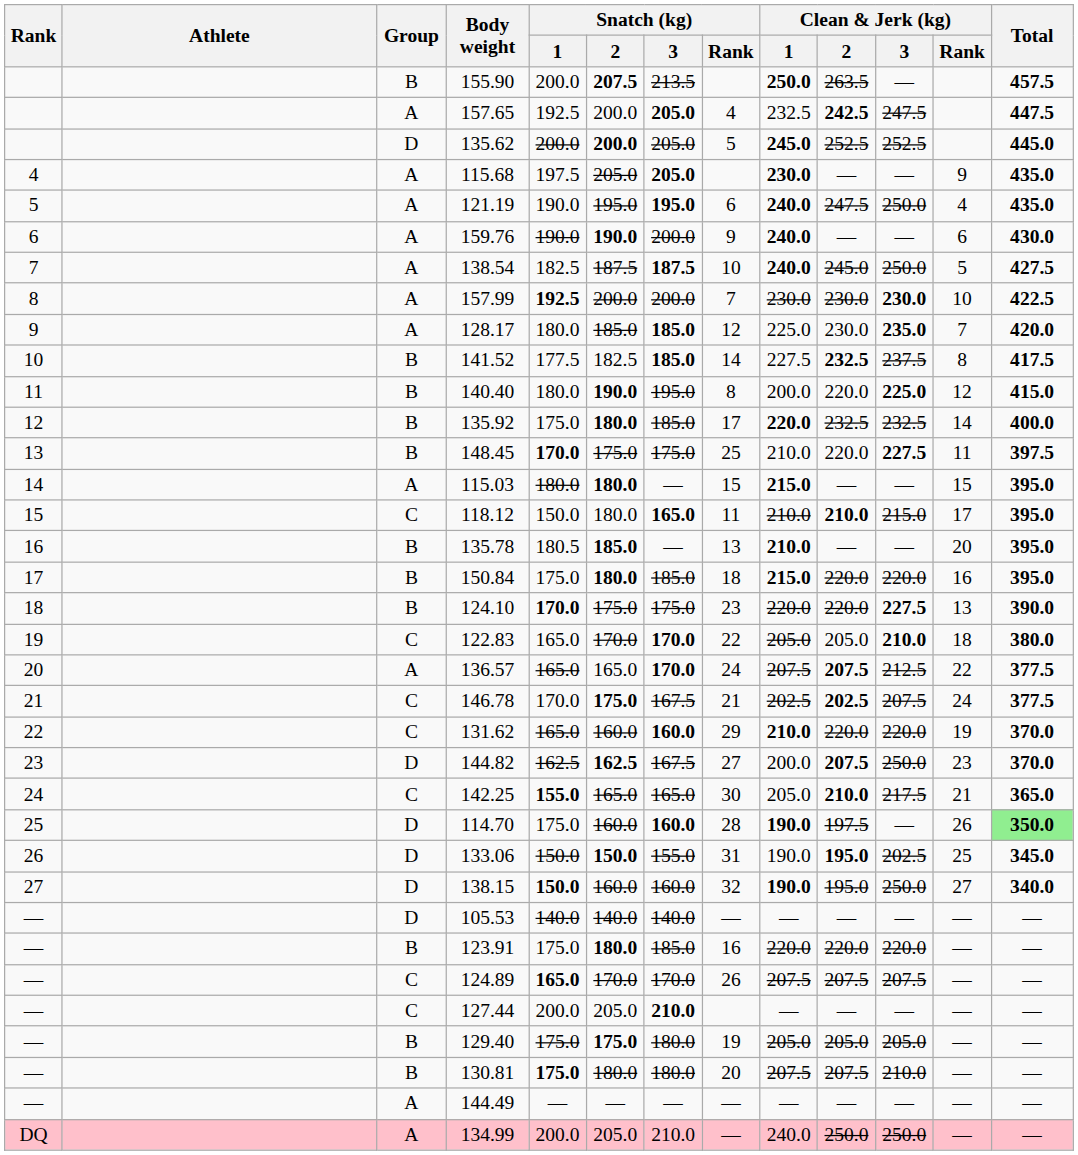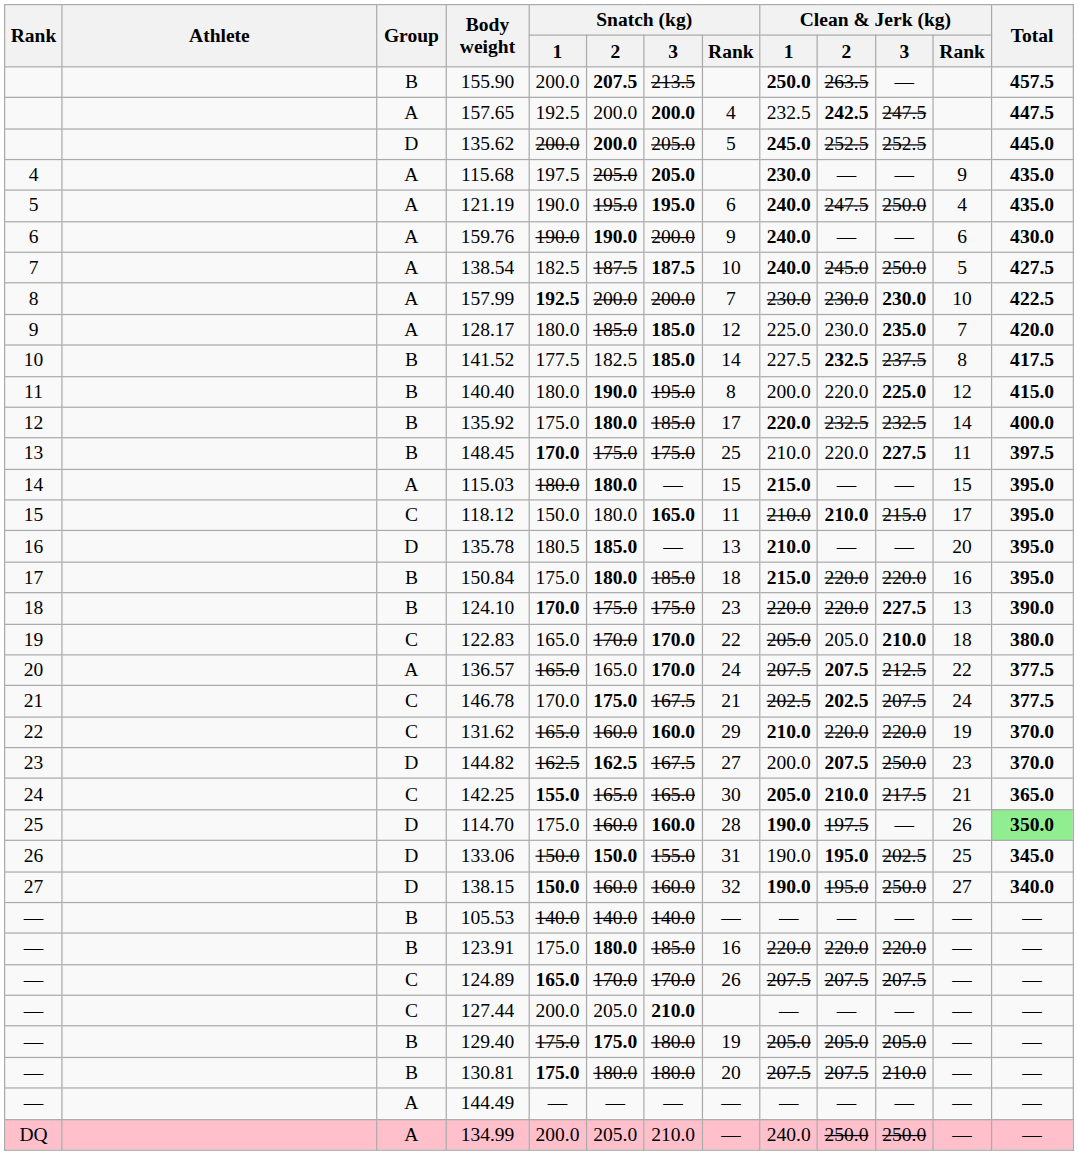 <table class = "wikitable" style="text-align:center;">
 <tr>
 <th rowspan=2 width=40>Rank</th>
 <th rowspan=2 width=250>Athlete</th>
 <th rowspan=2 width=50>Group</th>
 <th rowspan=2 width=60>Body weight</th>
 <th colspan=4>Snatch (kg)</th>
 <th colspan=4>Clean & Jerk (kg)</th>
 <th rowspan=2 width=60>Total</th>
 </tr>
 <tr>
 <th width=40>1</th>
 <th width=40>2</th>
 <th width=40>3</th>
 <th width=40>Rank</th>
 <th width=40>1</th>
 <th width=40>2</th>
 <th width=40>3</th>
 <th width=40>Rank</th>
 </tr>
 <tr>
 <td></td>
 <td align=left></td>
 <td>B</td>
 <td>155.90</td>
 <td>200.0</td>
 <td><strong>207.5</strong></td>
 <td><s>213.5 </s></td>
 <td></td>
 <td><strong>250.0</strong></td>
 <td><s>263.5 </s></td>
 <td>—</td>
 <td></td>
 <td><strong>457.5</strong></td>
 </tr>
 <tr>
 <td></td>
 <td align=left></td>
 <td>A</td>
 <td>157.65</td>
 <td>192.5</td>
 <td>200.0</td>
-<td><strong>205.0</strong></td>
+<td><strong>200.0</strong></td>
 <td>4</td>
 <td>232.5</td>
 <td><strong>242.5</strong></td>
 <td><s>247.5 </s></td>
 <td></td>
 <td><strong>447.5</strong></td>
 </tr>
 <tr>
 <td></td>
 <td align=left></td>
 <td>D</td>
 <td>135.62</td>
 <td><s>200.0 </s></td>
 <td><strong>200.0</strong></td>
 <td><s>205.0 </s></td>
 <td>5</td>
 <td><strong>245.0</strong></td>
 <td><s>252.5 </s></td>
 <td><s>252.5 </s></td>
 <td></td>
 <td><strong>445.0</strong></td>
 </tr>
 <tr>
 <td>4</td>
 <td align=left></td>
 <td>A</td>
 <td>115.68</td>
 <td>197.5</td>
 <td><s>205.0 </s></td>
 <td><strong>205.0</strong></td>
 <td></td>
 <td><strong>230.0</strong></td>
 <td>—</td>
 <td>—</td>
 <td>9</td>
 <td><strong>435.0</strong></td>
 </tr>
 <tr>
 <td>5</td>
 <td align=left></td>
 <td>A</td>
 <td>121.19</td>
 <td>190.0</td>
 <td><s>195.0 </s></td>
 <td><strong>195.0</strong></td>
 <td>6</td>
 <td><strong>240.0</strong></td>
 <td><s>247.5 </s></td>
 <td><s>250.0 </s></td>
 <td>4</td>
 <td><strong>435.0</strong></td>
 </tr>
 <tr>
 <td>6</td>
 <td align=left></td>
 <td>A</td>
 <td>159.76</td>
 <td><s>190.0 </s></td>
 <td><strong>190.0</strong></td>
 <td><s>200.0 </s></td>
 <td>9</td>
 <td><strong>240.0</strong></td>
 <td>—</td>
 <td>—</td>
 <td>6</td>
 <td><strong>430.0</strong></td>
 </tr>
 <tr>
 <td>7</td>
 <td align=left></td>
 <td>A</td>
 <td>138.54</td>
 <td>182.5</td>
 <td><s>187.5 </s></td>
 <td><strong>187.5</strong></td>
 <td>10</td>
 <td><strong>240.0</strong></td>
 <td><s>245.0 </s></td>
 <td><s>250.0 </s></td>
 <td>5</td>
 <td><strong>427.5</strong></td>
 </tr>
 <tr>
 <td>8</td>
 <td align=left></td>
 <td>A</td>
 <td>157.99</td>
 <td><strong>192.5</strong></td>
 <td><s>200.0 </s></td>
 <td><s>200.0 </s></td>
 <td>7</td>
 <td><s>230.0 </s></td>
 <td><s>230.0 </s></td>
 <td><strong>230.0</strong></td>
 <td>10</td>
 <td><strong>422.5</strong></td>
 </tr>
 <tr>
 <td>9</td>
 <td align=left></td>
 <td>A</td>
 <td>128.17</td>
 <td>180.0</td>
 <td><s>185.0 </s></td>
 <td><strong>185.0</strong></td>
 <td>12</td>
 <td>225.0</td>
 <td>230.0</td>
 <td><strong>235.0</strong></td>
 <td>7</td>
 <td><strong>420.0</strong></td>
 </tr>
 <tr>
 <td>10</td>
 <td align=left></td>
 <td>B</td>
 <td>141.52</td>
 <td>177.5</td>
 <td>182.5</td>
 <td><strong>185.0</strong></td>
 <td>14</td>
 <td>227.5</td>
 <td><strong>232.5</strong></td>
 <td><s>237.5 </s></td>
 <td>8</td>
 <td><strong>417.5</strong></td>
 </tr>
 <tr>
 <td>11</td>
 <td align=left></td>
 <td>B</td>
 <td>140.40</td>
 <td>180.0</td>
 <td><strong>190.0</strong></td>
 <td><s>195.0 </s></td>
 <td>8</td>
 <td>200.0</td>
 <td>220.0</td>
 <td><strong>225.0</strong></td>
 <td>12</td>
 <td><strong>415.0</strong></td>
 </tr>
 <tr>
 <td>12</td>
 <td align=left></td>
 <td>B</td>
 <td>135.92</td>
 <td>175.0</td>
 <td><strong>180.0</strong></td>
 <td><s>185.0 </s></td>
 <td>17</td>
 <td><strong>220.0</strong></td>
 <td><s>232.5 </s></td>
 <td><s>232.5 </s></td>
 <td>14</td>
 <td><strong>400.0</strong></td>
 </tr>
 <tr>
 <td>13</td>
 <td align=left></td>
 <td>B</td>
 <td>148.45</td>
 <td><strong>170.0</strong></td>
 <td><s>175.0 </s></td>
 <td><s>175.0 </s></td>
 <td>25</td>
 <td>210.0</td>
 <td>220.0</td>
 <td><strong>227.5</strong></td>
 <td>11</td>
 <td><strong>397.5</strong></td>
 </tr>
 <tr>
 <td>14</td>
 <td align=left></td>
 <td>A</td>
 <td>115.03</td>
 <td><s>180.0 </s></td>
 <td><strong>180.0</strong></td>
 <td>—</td>
 <td>15</td>
 <td><strong>215.0</strong></td>
 <td>—</td>
 <td>—</td>
 <td>15</td>
 <td><strong>395.0</strong></td>
 </tr>
 <tr>
 <td>15</td>
 <td align=left></td>
 <td>C</td>
 <td>118.12</td>
 <td>150.0</td>
 <td>180.0</td>
 <td><strong>165.0</strong></td>
 <td>11</td>
 <td><s>210.0 </s></td>
 <td><strong>210.0</strong></td>
 <td><s>215.0 </s></td>
 <td>17</td>
 <td><strong>395.0</strong></td>
 </tr>
 <tr>
 <td>16</td>
 <td align=left></td>
-<td>B</td>
+<td>D</td>
 <td>135.78</td>
 <td>180.5</td>
 <td><strong>185.0</strong></td>
 <td>—</td>
 <td>13</td>
 <td><strong>210.0</strong></td>
 <td>—</td>
 <td>—</td>
 <td>20</td>
 <td><strong>395.0</strong></td>
 </tr>
 <tr>
 <td>17</td>
 <td align=left></td>
 <td>B</td>
 <td>150.84</td>
 <td>175.0</td>
 <td><strong>180.0</strong></td>
 <td><s>185.0 </s></td>
 <td>18</td>
 <td><strong>215.0</strong></td>
 <td><s>220.0 </s></td>
 <td><s>220.0 </s></td>
 <td>16</td>
 <td><strong>395.0</strong></td>
 </tr>
 <tr>
 <td>18</td>
 <td align=left></td>
 <td>B</td>
 <td>124.10</td>
 <td><strong>170.0</strong></td>
 <td><s>175.0 </s></td>
 <td><s>175.0 </s></td>
 <td>23</td>
 <td><s>220.0 </s></td>
 <td><s>220.0 </s></td>
 <td><strong>227.5</strong></td>
 <td>13</td>
 <td><strong>390.0</strong></td>
 </tr>
 <tr>
 <td>19</td>
 <td align=left></td>
 <td>C</td>
 <td>122.83</td>
 <td>165.0</td>
 <td><s>170.0 </s></td>
 <td><strong>170.0</strong></td>
 <td>22</td>
 <td><s>205.0 </s></td>
 <td>205.0</td>
 <td><strong>210.0</strong></td>
 <td>18</td>
 <td><strong>380.0</strong></td>
 </tr>
 <tr>
 <td>20</td>
 <td align=left></td>
 <td>A</td>
 <td>136.57</td>
 <td><s>165.0 </s></td>
 <td>165.0</td>
 <td><strong>170.0</strong></td>
 <td>24</td>
 <td><s>207.5 </s></td>
 <td><strong>207.5</strong></td>
 <td><s>212.5 </s></td>
 <td>22</td>
 <td><strong>377.5</strong></td>
 </tr>
 <tr>
 <td>21</td>
 <td align=left></td>
 <td>C</td>
 <td>146.78</td>
 <td>170.0</td>
 <td><strong>175.0</strong></td>
 <td><s>167.5 </s></td>
 <td>21</td>
 <td><s>202.5 </s></td>
 <td><strong>202.5</strong></td>
 <td><s>207.5 </s></td>
 <td>24</td>
 <td><strong>377.5</strong></td>
 </tr>
 <tr>
 <td>22</td>
 <td align=left></td>
 <td>C</td>
 <td>131.62</td>
 <td><s>165.0 </s></td>
 <td><s>160.0 </s></td>
 <td><strong>160.0</strong></td>
 <td>29</td>
 <td><strong>210.0</strong></td>
 <td><s>220.0 </s></td>
 <td><s>220.0 </s></td>
 <td>19</td>
 <td><strong>370.0</strong></td>
 </tr>
 <tr>
 <td>23</td>
 <td align=left></td>
 <td>D</td>
 <td>144.82</td>
 <td><s>162.5 </s></td>
 <td><strong>162.5</strong></td>
 <td><s>167.5 </s></td>
 <td>27</td>
 <td>200.0</td>
 <td><strong>207.5</strong></td>
 <td><s>250.0 </s></td>
 <td>23</td>
 <td><strong>370.0</strong></td>
 </tr>
 <tr>
 <td>24</td>
 <td align=left></td>
 <td>C</td>
 <td>142.25</td>
 <td><strong>155.0</strong></td>
 <td><s>165.0 </s></td>
 <td><s>165.0 </s></td>
 <td>30</td>
-<td>205.0</td>
+<td><strong>205.0</strong></td>
 <td><strong>210.0</strong></td>
 <td><s>217.5 </s></td>
 <td>21</td>
 <td><strong>365.0</strong></td>
 </tr>
 <tr>
 <td>25</td>
 <td align=left></td>
 <td>D</td>
 <td>114.70</td>
 <td>175.0</td>
 <td><s>160.0 </s></td>
 <td><strong>160.0</strong></td>
 <td>28</td>
 <td><strong>190.0</strong></td>
 <td><s>197.5 </s></td>
 <td>—</td>
 <td>26</td>
 <td style="background: lightgreen;"><strong>350.0</strong></td>
 </tr>
 <tr>
 <td>26</td>
 <td align=left></td>
 <td>D</td>
 <td>133.06</td>
 <td><s>150.0 </s></td>
 <td><strong>150.0</strong></td>
 <td><s>155.0 </s></td>
 <td>31</td>
 <td>190.0</td>
 <td><strong>195.0</strong></td>
 <td><s>202.5 </s></td>
 <td>25</td>
 <td><strong>345.0</strong></td>
 </tr>
 <tr>
 <td>27</td>
 <td align=left></td>
 <td>D</td>
 <td>138.15</td>
 <td><strong>150.0</strong></td>
 <td><s>160.0 </s></td>
 <td><s>160.0 </s></td>
 <td>32</td>
 <td><strong>190.0</strong></td>
 <td><s>195.0 </s></td>
 <td><s>250.0 </s></td>
 <td>27</td>
 <td><strong>340.0</strong></td>
 </tr>
 <tr>
 <td>—</td>
 <td align=left></td>
-<td>D</td>
+<td>B</td>
 <td>105.53</td>
 <td><s>140.0 </s></td>
 <td><s>140.0 </s></td>
 <td><s>140.0 </s></td>
 <td>—</td>
 <td>—</td>
 <td>—</td>
 <td>—</td>
 <td>—</td>
 <td>—</td>
 </tr>
 <tr>
 <td>—</td>
 <td align=left></td>
 <td>B</td>
 <td>123.91</td>
 <td>175.0</td>
 <td><strong>180.0</strong></td>
 <td><s>185.0 </s></td>
 <td>16</td>
 <td><s>220.0 </s></td>
 <td><s>220.0 </s></td>
 <td><s>220.0 </s></td>
 <td>—</td>
 <td>—</td>
 </tr>
 <tr>
 <td>—</td>
 <td align=left></td>
 <td>C</td>
 <td>124.89</td>
 <td><strong>165.0</strong></td>
 <td><s>170.0 </s></td>
 <td><s>170.0 </s></td>
 <td>26</td>
 <td><s>207.5 </s></td>
 <td><s>207.5 </s></td>
 <td><s>207.5 </s></td>
 <td>—</td>
 <td>—</td>
 </tr>
 <tr>
 <td>—</td>
 <td align=left></td>
 <td>C</td>
 <td>127.44</td>
 <td>200.0</td>
 <td>205.0</td>
 <td><strong>210.0</strong></td>
 <td></td>
 <td>—</td>
 <td>—</td>
 <td>—</td>
 <td>—</td>
 <td>—</td>
 </tr>
 <tr>
 <td>—</td>
 <td align=left></td>
 <td>B</td>
 <td>129.40</td>
 <td><s>175.0 </s></td>
 <td><strong>175.0</strong></td>
 <td><s>180.0 </s></td>
 <td>19</td>
 <td><s>205.0 </s></td>
 <td><s>205.0 </s></td>
 <td><s>205.0 </s></td>
 <td>—</td>
 <td>—</td>
 </tr>
 <tr>
 <td>—</td>
 <td align=left></td>
 <td>B</td>
 <td>130.81</td>
 <td><strong>175.0</strong></td>
 <td><s>180.0 </s></td>
 <td><s>180.0 </s></td>
 <td>20</td>
 <td><s>207.5 </s></td>
 <td><s>207.5 </s></td>
 <td><s>210.0 </s></td>
 <td>—</td>
 <td>—</td>
 </tr>
 <tr>
 <td>—</td>
 <td align=left></td>
 <td>A</td>
 <td>144.49</td>
 <td>—</td>
 <td>—</td>
 <td>—</td>
 <td>—</td>
 <td>—</td>
 <td>—</td>
 <td>—</td>
 <td>—</td>
 <td>—</td>
 </tr>
 <tr bgcolor=pink>
 <td>DQ</td>
 <td align=left></td>
 <td>A</td>
 <td>134.99</td>
 <td>200.0</td>
 <td>205.0</td>
 <td>210.0</td>
 <td>—</td>
 <td>240.0</td>
 <td><s>250.0 </s></td>
 <td><s>250.0 </s></td>
 <td>—</td>
 <td>—</td>
 </tr>
 </table>
